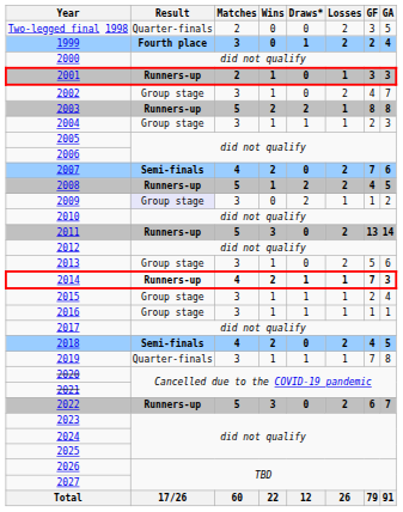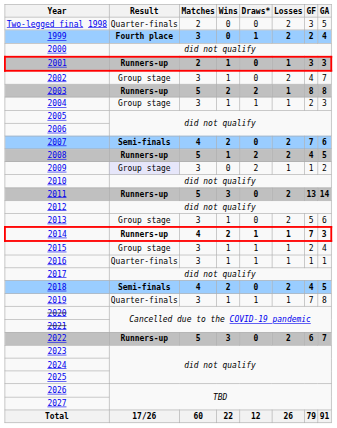 <table class="wikitable" style="text-align: center;">
 <tr>
 <th>Year</th>
 <th>Result</th>
 <th>Matches</th>
 <th>Wins</th>
 <th>Draws*</th>
 <th>Losses</th>
 <th>GF</th>
 <th>GA</th>
 </tr>
 <tr>
 <td><a href='#'>Two-legged final</a> <a href='#'>1998</a></td>
 <td>Quarter-finals</td>
 <td>2</td>
 <td>0</td>
 <td>0</td>
 <td>2</td>
 <td>3</td>
 <td>5</td>
 </tr>
 <tr style="background:#9acdff">
 <td> <a href='#'>1999</a></td>
 <td><strong>Fourth place</strong></td>
 <td><strong>3</strong></td>
 <td><strong>0</strong></td>
 <td><strong>1</strong></td>
 <td><strong>2</strong></td>
 <td><strong>2</strong></td>
 <td><strong>4</strong></td>
 </tr>
 <tr>
 <td> <a href='#'>2000</a></td>
 <td colspan="7"><em>did not qualify</em></td>
 </tr>
 <tr style="border: 3px solid red"- bgcolor=silver>
 <td> <a href='#'>2001</a></td>
 <td><strong>Runners-up</strong></td>
 <td><strong>2</strong></td>
 <td><strong>1</strong></td>
 <td><strong>0</strong></td>
 <td><strong>1</strong></td>
 <td><strong>3</strong></td>
 <td><strong>3</strong></td>
 </tr>
 <tr>
 <td> <a href='#'>2002</a></td>
 <td>Group stage</td>
 <td>3</td>
 <td>1</td>
 <td>0</td>
 <td>2</td>
 <td>4</td>
 <td>7</td>
 </tr>
 <tr - bgcolor=silver>
 <td> <a href='#'>2003</a></td>
 <td><strong>Runners-up</strong></td>
 <td><strong>5</strong></td>
 <td><strong>2</strong></td>
 <td><strong>2</strong></td>
 <td><strong>1</strong></td>
 <td><strong>8</strong></td>
 <td><strong>8</strong></td>
 </tr>
 <tr>
 <td> <a href='#'>2004</a></td>
 <td>Group stage</td>
 <td>3</td>
 <td>1</td>
 <td>1</td>
 <td>1</td>
 <td>2</td>
 <td>3</td>
 </tr>
 <tr>
 <td> <a href='#'>2005</a></td>
 <td rowspan=2 colspan=7><em>did not qualify</em></td>
 </tr>
 <tr>
 <td> <a href='#'>2006</a></td>
 </tr>
 <tr style="background:#9acdff">
 <td> <a href='#'>2007</a></td>
 <td><strong>Semi-finals</strong></td>
 <td><strong>4</strong></td>
 <td><strong>2</strong></td>
 <td><strong>0</strong></td>
 <td><strong>2</strong></td>
 <td><strong>7</strong></td>
 <td><strong>6</strong></td>
 </tr>
 <tr - bgcolor=silver>
 <td> <a href='#'>2008</a></td>
 <td><strong>Runners-up</strong></td>
 <td><strong>5</strong></td>
 <td><strong>1</strong></td>
 <td><strong>2</strong></td>
 <td><strong>2</strong></td>
 <td><strong>4</strong></td>
 <td><strong>5</strong></td>
 </tr>
 <tr>
 <td> <a href='#'>2009</a></td>
 <td style="background: lavender;">Group stage</td>
 <td>3</td>
 <td>0</td>
 <td>2</td>
 <td>1</td>
 <td>1</td>
 <td>2</td>
 </tr>
 <tr>
 <td> <a href='#'>2010</a></td>
 <td colspan=7><em>did not qualify </em></td>
 </tr>
 <tr - bgcolor=silver>
 <td> <a href='#'>2011</a></td>
 <td><strong>Runners-up</strong></td>
 <td><strong>5</strong></td>
 <td><strong>3</strong></td>
 <td><strong>0</strong></td>
 <td><strong>2</strong></td>
 <td><strong>13</strong></td>
 <td><strong>14</strong></td>
 </tr>
 <tr>
 <td> <a href='#'>2012</a></td>
 <td colspan=7><em>did not qualify </em></td>
 </tr>
 <tr>
 <td> <a href='#'>2013</a></td>
 <td>Group stage</td>
 <td>3</td>
 <td>1</td>
 <td>0</td>
 <td>2</td>
 <td>5</td>
 <td>6</td>
 </tr>
 <tr style="border: 3px solid red"- style="background:#9acdff">
 <td> <a href='#'>2014</a></td>
 <td><strong>Runners-up</strong></td>
 <td><strong>4</strong></td>
 <td><strong>2</strong></td>
 <td><strong>1</strong></td>
 <td><strong>1</strong></td>
 <td><strong>7</strong></td>
 <td><strong>3</strong></td>
 </tr>
 <tr>
 <td> <a href='#'>2015</a></td>
 <td>Group stage</td>
 <td>3</td>
 <td>1</td>
 <td>1</td>
 <td>1</td>
 <td>2</td>
 <td>4</td>
 </tr>
 <tr>
 <td> <a href='#'>2016</a></td>
-<td>Group stage</td>
+<td>Quarter-finals</td>
 <td>3</td>
 <td>1</td>
 <td>1</td>
 <td>1</td>
 <td>1</td>
 <td>1</td>
 </tr>
 <tr>
 <td> <a href='#'>2017</a></td>
 <td colspan=7><em>did not qualify </em></td>
 </tr>
 <tr style="background:#9acdff">
 <td> <a href='#'>2018</a></td>
 <td><strong>Semi-finals</strong></td>
 <td><strong>4</strong></td>
 <td><strong>2</strong></td>
 <td><strong>0</strong></td>
 <td><strong>2</strong></td>
 <td><strong>4</strong></td>
 <td><strong>5</strong></td>
 </tr>
 <tr>
 <td> <a href='#'>2019</a></td>
 <td>Quarter-finals</td>
 <td>3</td>
 <td>1</td>
 <td>1</td>
 <td>1</td>
 <td>7</td>
 <td>8</td>
 </tr>
 <tr>
 <td> <s><a href='#'>2020</a></s></td>
 <td rowspan=2 colspan=8><em>Cancelled due to the <a href='#'>COVID-19 pandemic</a></em></td>
 </tr>
 <tr>
 <td> <s><a href='#'>2021</a></s></td>
 </tr>
 <tr bgcolor=silver>
 <td> <a href='#'>2022</a></td>
 <td><strong>Runners-up</strong></td>
 <td><strong>5</strong></td>
 <td><strong>3</strong></td>
 <td><strong>0</strong></td>
 <td><strong>2</strong></td>
 <td><strong>6</strong></td>
 <td><strong>7</strong></td>
 </tr>
 <tr>
 <td> <a href='#'>2023</a></td>
 <td rowspan=3 colspan=7><em>did not qualify</em></td>
 </tr>
 <tr>
 <td> <a href='#'>2024</a></td>
 </tr>
 <tr>
 <td> <a href='#'>2025</a></td>
 </tr>
 <tr>
 <td> <a href='#'>2026</a></td>
 <td rowspan=2 colspan=7><em>TBD</em></td>
 </tr>
 <tr>
 <td> <a href='#'>2027</a></td>
 </tr>
 <tr>
 <th><strong>Total</strong></th>
 <th>17/26</th>
 <th>60</th>
 <th>22</th>
 <th>12</th>
 <th>26</th>
 <th>79</th>
 <th>91</th>
 </tr>
 </table>
